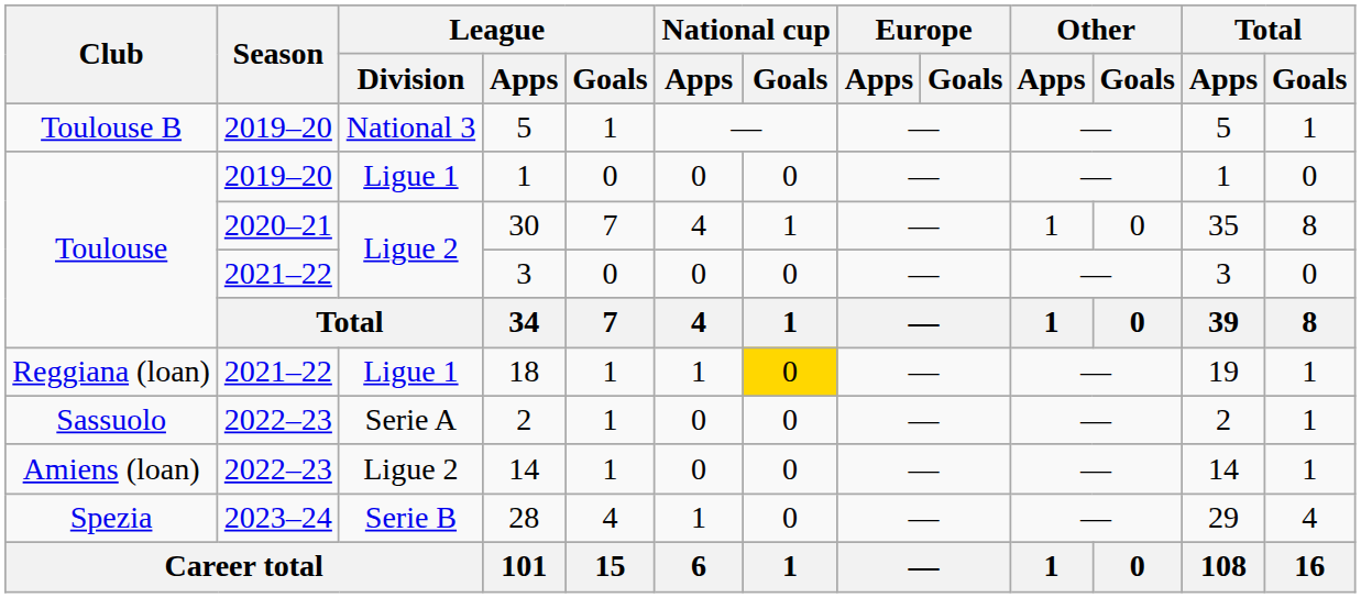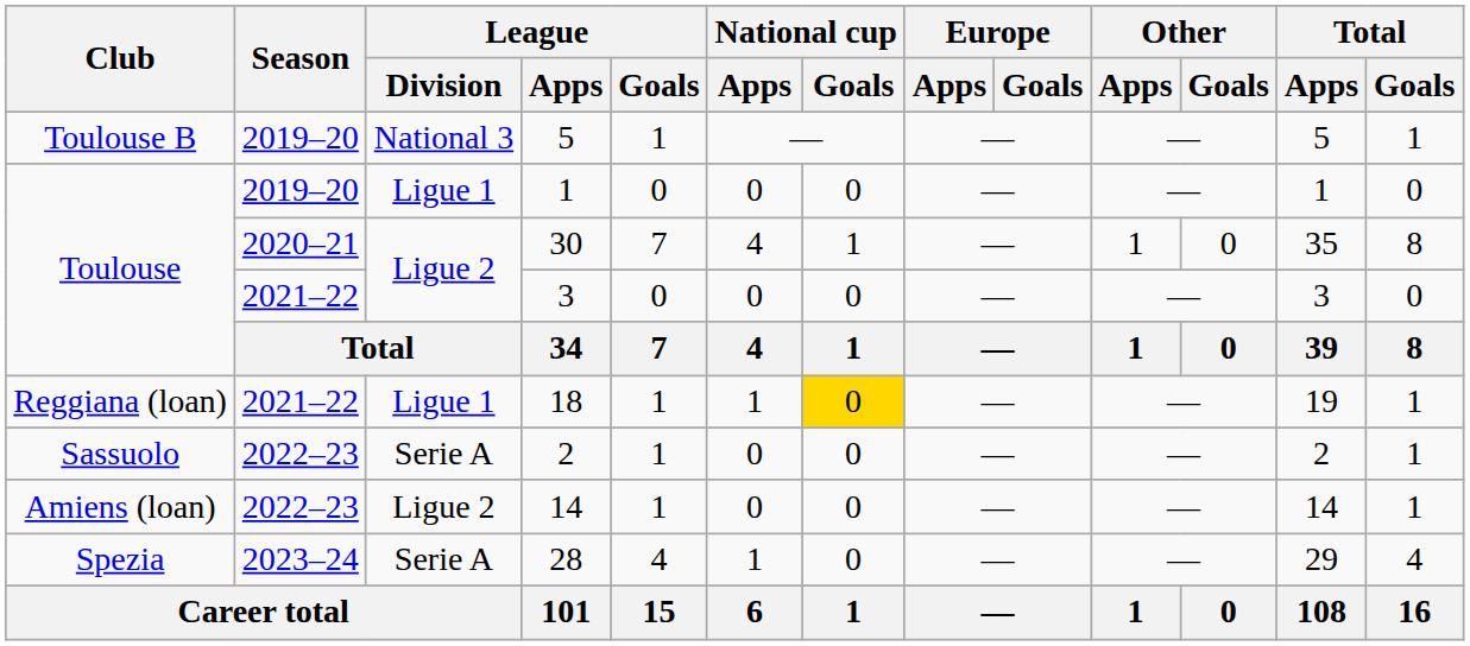 <table class="wikitable" style="text-align:center">
 <tr>
 <th rowspan="2">Club</th>
 <th rowspan="2">Season</th>
 <th colspan="3">League</th>
 <th colspan="2">National cup</th>
 <th colspan="2">Europe</th>
 <th colspan="2">Other</th>
 <th colspan="2">Total</th>
 </tr>
 <tr>
 <th>Division</th>
 <th>Apps</th>
 <th>Goals</th>
 <th>Apps</th>
 <th>Goals</th>
 <th>Apps</th>
 <th>Goals</th>
 <th>Apps</th>
 <th>Goals</th>
 <th>Apps</th>
 <th>Goals</th>
 </tr>
 <tr>
 <td><a href='#'>Toulouse B</a></td>
 <td><a href='#'>2019–20</a></td>
 <td><a href='#'>National 3</a></td>
 <td>5</td>
 <td>1</td>
 <td colspan="2">—</td>
 <td colspan="2">—</td>
 <td colspan="2">—</td>
 <td>5</td>
 <td>1</td>
 </tr>
 <tr>
 <td rowspan="4"><a href='#'>Toulouse</a></td>
 <td><a href='#'>2019–20</a></td>
 <td><a href='#'>Ligue 1</a></td>
 <td>1</td>
 <td>0</td>
 <td>0</td>
 <td>0</td>
 <td colspan="2">—</td>
 <td colspan="2">—</td>
 <td>1</td>
 <td>0</td>
 </tr>
 <tr>
 <td><a href='#'>2020–21</a></td>
 <td rowspan="2"><a href='#'>Ligue 2</a></td>
 <td>30</td>
 <td>7</td>
 <td>4</td>
 <td>1</td>
 <td colspan="2">—</td>
 <td>1</td>
 <td>0</td>
 <td>35</td>
 <td>8</td>
 </tr>
 <tr>
 <td><a href='#'>2021–22</a></td>
 <td>3</td>
 <td>0</td>
 <td>0</td>
 <td>0</td>
 <td colspan="2">—</td>
 <td colspan="2">—</td>
 <td>3</td>
 <td>0</td>
 </tr>
 <tr>
 <th colspan="2">Total</th>
 <th>34</th>
 <th>7</th>
 <th>4</th>
 <th>1</th>
 <th colspan="2">—</th>
 <th>1</th>
 <th>0</th>
 <th>39</th>
 <th>8</th>
 </tr>
 <tr>
 <td><a href='#'>Reggiana</a> (loan)</td>
 <td><a href='#'>2021–22</a></td>
 <td><a href='#'>Ligue 1</a></td>
 <td>18</td>
 <td>1</td>
 <td>1</td>
 <td style="background: gold;">0</td>
 <td colspan="2">—</td>
 <td colspan="2">—</td>
 <td>19</td>
 <td>1</td>
 </tr>
 <tr>
 <td><a href='#'>Sassuolo</a></td>
 <td><a href='#'>2022–23</a></td>
 <td>Serie A</td>
 <td>2</td>
 <td>1</td>
 <td>0</td>
 <td>0</td>
 <td colspan="2">—</td>
 <td colspan="2">—</td>
 <td>2</td>
 <td>1</td>
 </tr>
 <tr>
 <td><a href='#'>Amiens</a> (loan)</td>
 <td><a href='#'>2022–23</a></td>
 <td>Ligue 2</td>
 <td>14</td>
 <td>1</td>
 <td>0</td>
 <td>0</td>
 <td colspan="2">—</td>
 <td colspan="2">—</td>
 <td>14</td>
 <td>1</td>
 </tr>
 <tr>
 <td><a href='#'>Spezia</a></td>
 <td><a href='#'>2023–24</a></td>
-<td><a href='#'>Serie B</a></td>
+<td>Serie A</td>
 <td>28</td>
 <td>4</td>
 <td>1</td>
 <td>0</td>
 <td colspan="2">—</td>
 <td colspan="2">—</td>
 <td>29</td>
 <td>4</td>
 </tr>
 <tr>
 <th colspan="3">Career total</th>
 <th>101</th>
 <th>15</th>
 <th>6</th>
 <th>1</th>
 <th colspan="2">—</th>
 <th>1</th>
 <th>0</th>
 <th>108</th>
 <th>16</th>
 </tr>
 </table>
